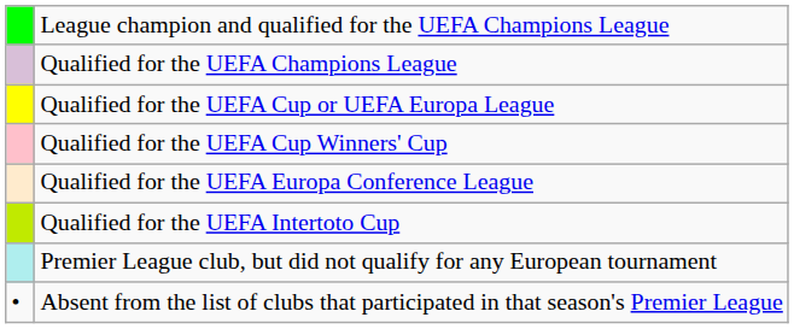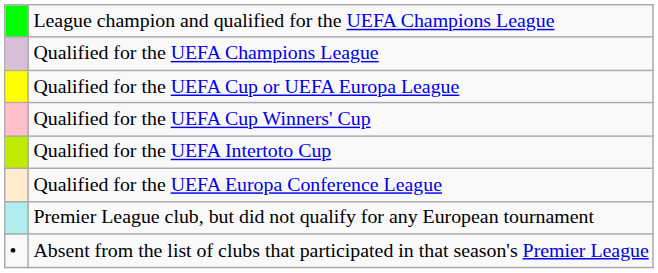 <table class="wikitable" style="text-align:left;font-size:85%">
 <tr>
 <td style="width:10px;background-color:lime"></td>
 <td>League champion and qualified for the <a href='#'>UEFA Champions League</a></td>
 </tr>
 <tr>
 <td style="width:10px;background-color:thistle"></td>
 <td>Qualified for the <a href='#'>UEFA Champions League</a></td>
 </tr>
 <tr>
 <td style="width:10px;background-color:yellow"></td>
 <td>Qualified for the <a href='#'>UEFA Cup or UEFA Europa League</a></td>
 </tr>
 <tr>
 <td style="width:10px;background-color:pink"></td>
 <td>Qualified for the <a href='#'>UEFA Cup Winners' Cup</a></td>
 </tr>
 <tr>
+<td style="width:10px;background-color:#c0ea00"></td>
+<td>Qualified for the <a href='#'>UEFA Intertoto Cup</a></td>
+</tr>
+<tr>
 <td style="width:10px;background-color:#ffebcd"></td>
 <td>Qualified for the <a href='#'>UEFA Europa Conference League</a></td>
-</tr>
-<tr>
-<td style="width:10px;background-color:#c0ea00"></td>
-<td>Qualified for the <a href='#'>UEFA Intertoto Cup</a></td>
 </tr>
 <tr>
 <td style="width:10px;background-color:#afeeee"></td>
 <td>Premier League club, but did not qualify for any European tournament</td>
 </tr>
 <tr>
 <td style="width:10px">•</td>
 <td>Absent from the list of clubs that participated in that season's <a href='#'>Premier League</a></td>
 </tr>
 </table>
